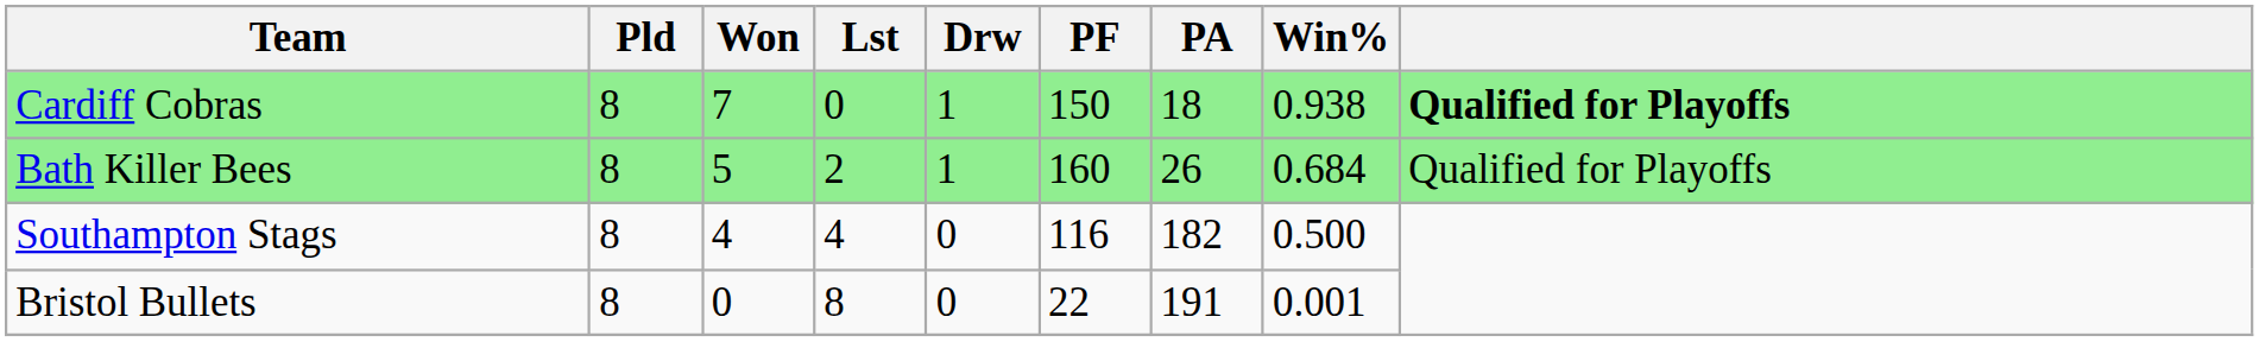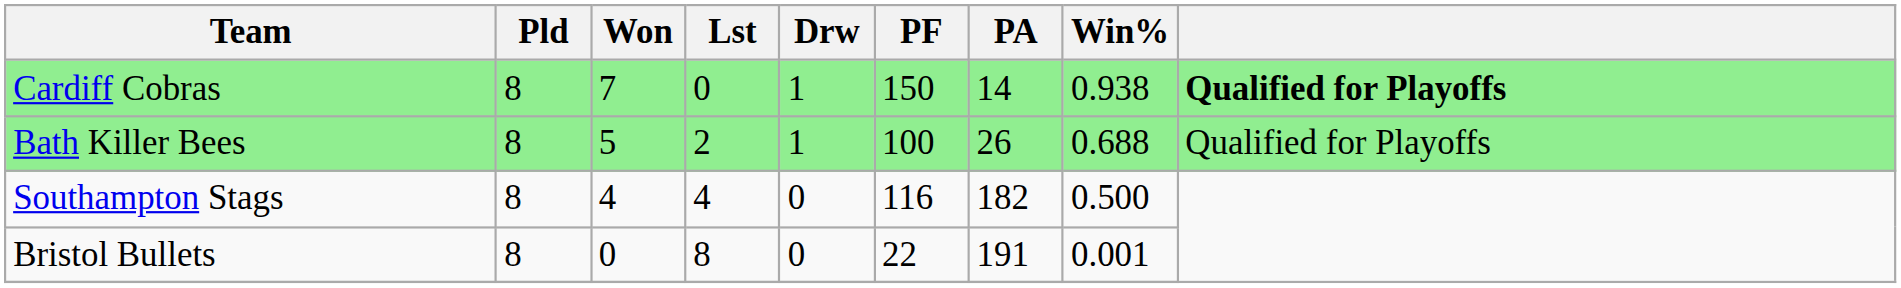 <table class="wikitable">
 <tr>
 <th width=26%>Team</th>
 <th width=5%>Pld</th>
 <th width=5%>Won</th>
 <th width=5%>Lst</th>
 <th width=5%>Drw</th>
 <th width=5%>PF</th>
 <th width=5%>PA</th>
 <th width=6%>Win%</th>
 <th width=38%></th>
 </tr>
 <tr style="background:lightgreen">
 <td><a href='#'>Cardiff</a> Cobras</td>
 <td>8</td>
 <td>7</td>
 <td>0</td>
 <td>1</td>
 <td>150</td>
-<td>18</td>
+<td>14</td>
 <td>0.938</td>
 <td><strong>Qualified for Playoffs</strong></td>
 </tr>
 <tr style="background:lightgreen">
 <td><a href='#'>Bath</a> Killer Bees</td>
 <td>8</td>
 <td>5</td>
 <td>2</td>
 <td>1</td>
-<td>160</td>
+<td>100</td>
 <td>26</td>
-<td>0.684</td>
+<td>0.688</td>
 <td>Qualified for Playoffs</td>
 </tr>
 <tr>
 <td><a href='#'>Southampton</a> Stags</td>
 <td>8</td>
 <td>4</td>
 <td>4</td>
 <td>0</td>
 <td>116</td>
 <td>182</td>
 <td>0.500</td>
 </tr>
 <tr>
 <td>Bristol Bullets</td>
 <td>8</td>
 <td>0</td>
 <td>8</td>
 <td>0</td>
 <td>22</td>
 <td>191</td>
 <td>0.001</td>
 </tr>
 <tr>
 </tr>
 </table>
